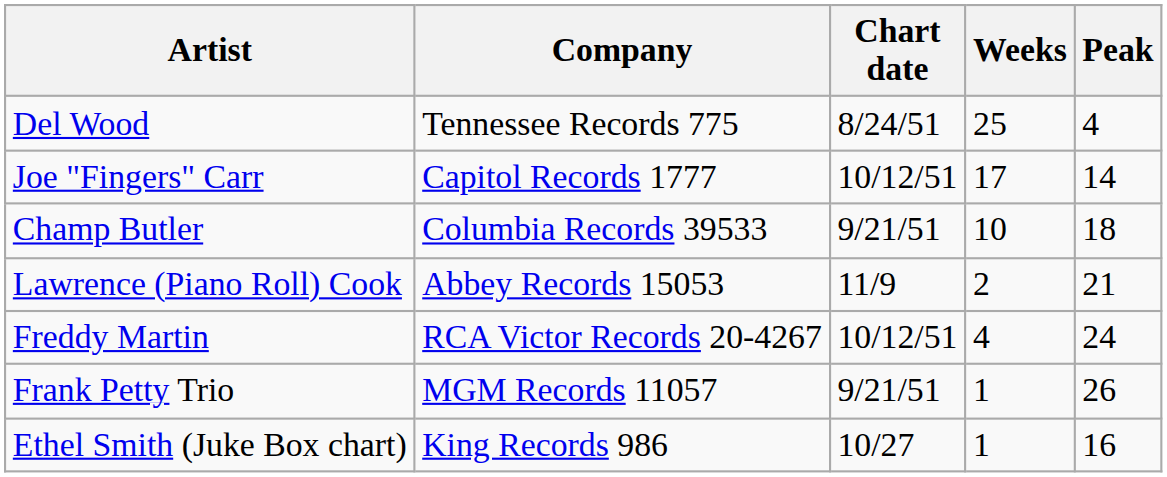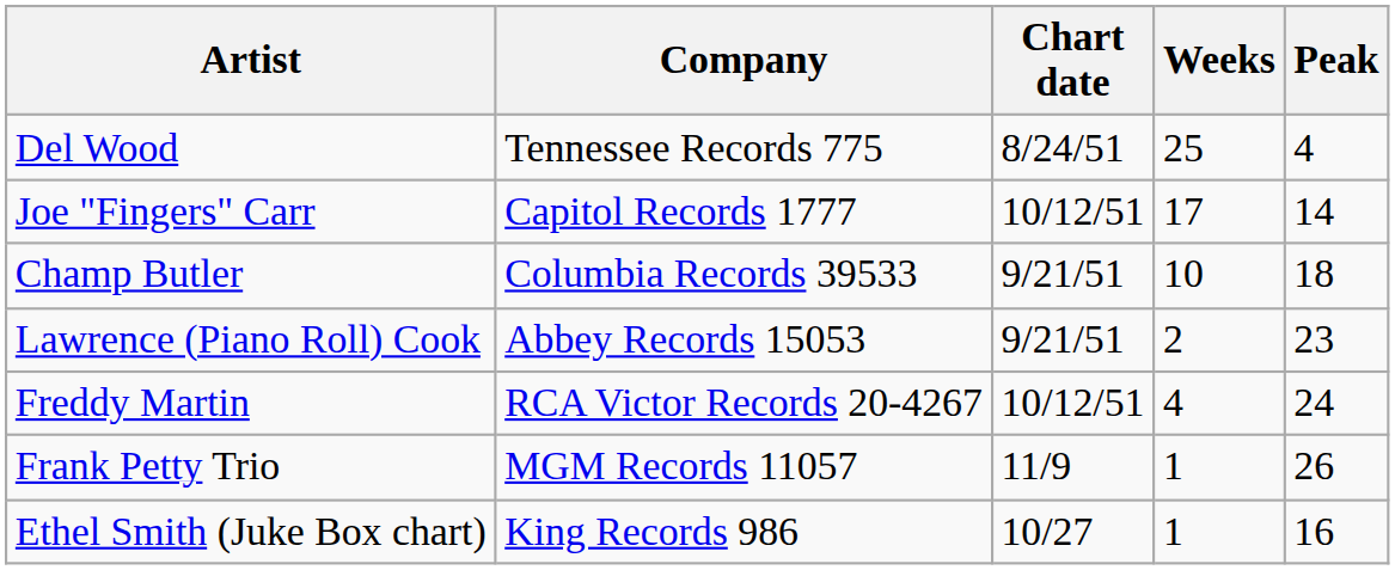 <table class="wikitable">
 <tr>
 <th>Artist</th>
 <th>Company</th>
 <th>Chart<br>date</th>
 <th>Weeks</th>
 <th>Peak</th>
 </tr>
 <tr>
 <td><a href='#'>Del Wood</a></td>
 <td>Tennessee Records 775</td>
 <td>8/24/51</td>
 <td>25</td>
 <td>4</td>
 </tr>
 <tr>
 <td><a href='#'>Joe "Fingers" Carr</a></td>
 <td><a href='#'>Capitol Records</a> 1777</td>
 <td>10/12/51</td>
 <td>17</td>
 <td>14</td>
 </tr>
 <tr>
 <td><a href='#'>Champ Butler</a></td>
 <td><a href='#'>Columbia Records</a> 39533</td>
 <td>9/21/51</td>
 <td>10</td>
 <td>18</td>
 </tr>
 <tr>
 <td><a href='#'>Lawrence (Piano Roll) Cook</a></td>
 <td><a href='#'>Abbey Records</a> 15053</td>
-<td>11/9</td>
+<td>9/21/51</td>
 <td>2</td>
-<td>21</td>
+<td>23</td>
 </tr>
 <tr>
 <td><a href='#'>Freddy Martin</a></td>
 <td><a href='#'>RCA Victor Records</a> 20-4267</td>
 <td>10/12/51</td>
 <td>4</td>
 <td>24</td>
 </tr>
 <tr>
 <td><a href='#'>Frank Petty</a> Trio</td>
 <td><a href='#'>MGM Records</a> 11057</td>
-<td>9/21/51</td>
+<td>11/9</td>
 <td>1</td>
 <td>26</td>
 </tr>
 <tr>
 <td><a href='#'>Ethel Smith</a> (Juke Box chart)</td>
 <td><a href='#'>King Records</a> 986</td>
 <td>10/27</td>
 <td>1</td>
 <td>16</td>
 </tr>
 </table>
